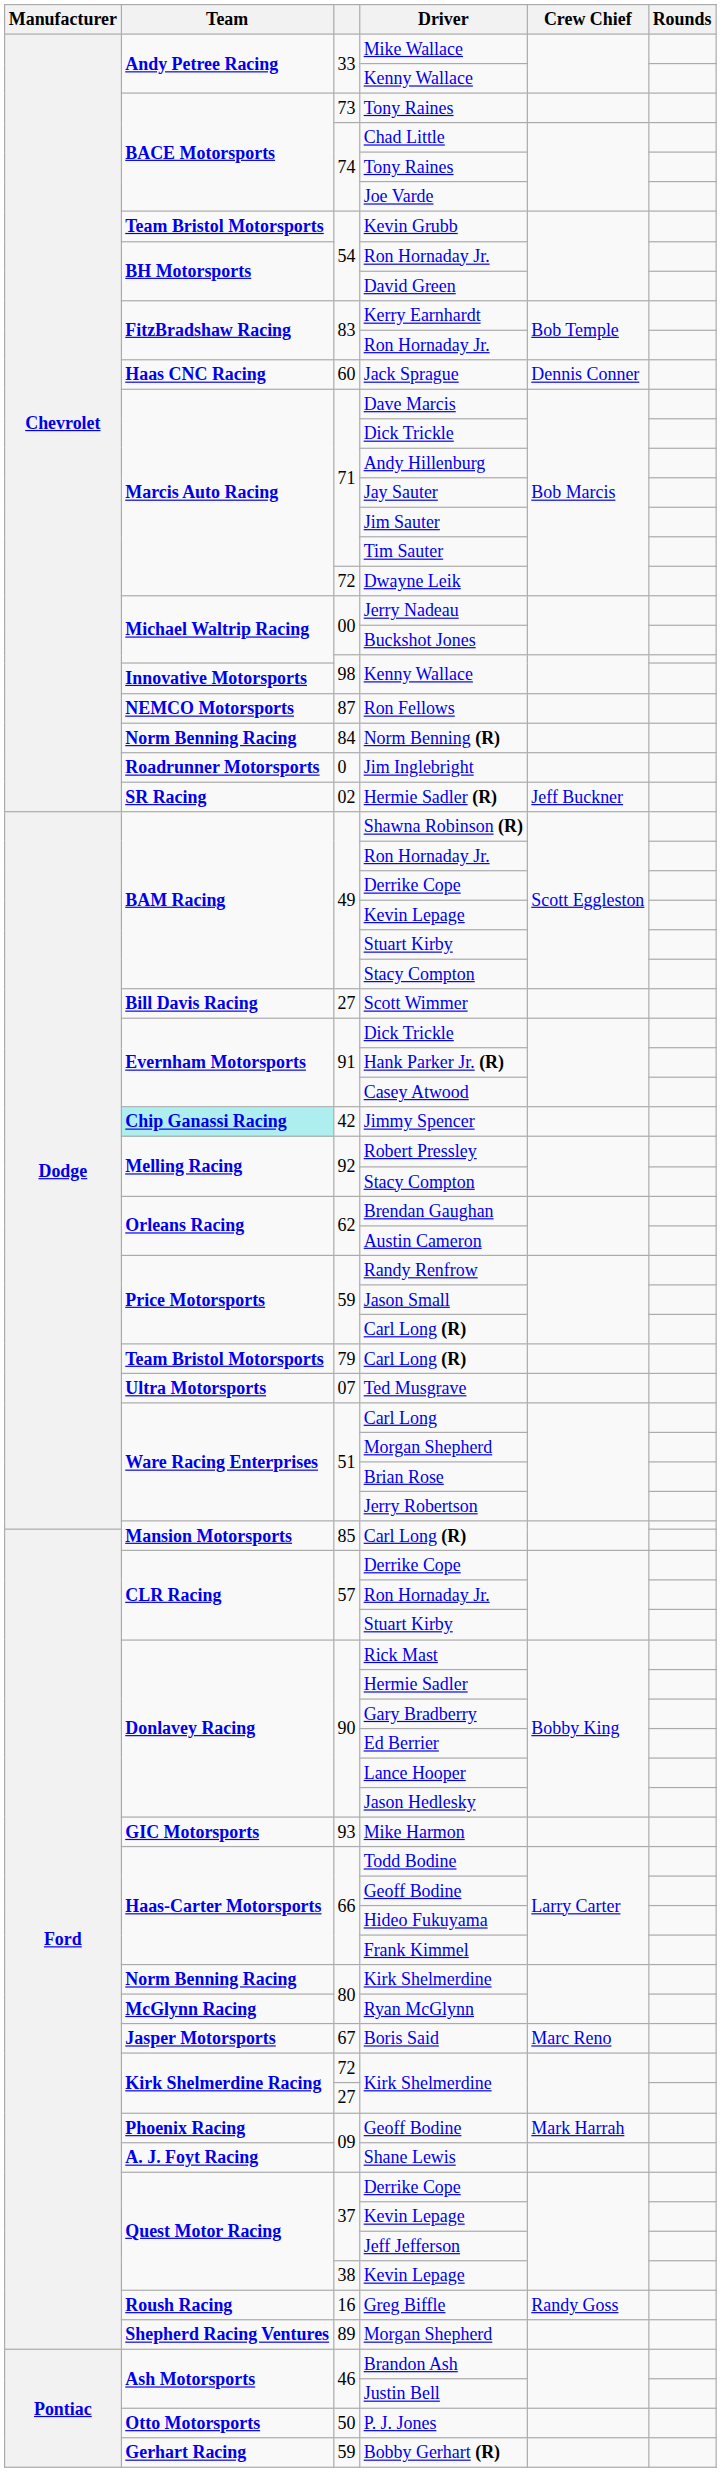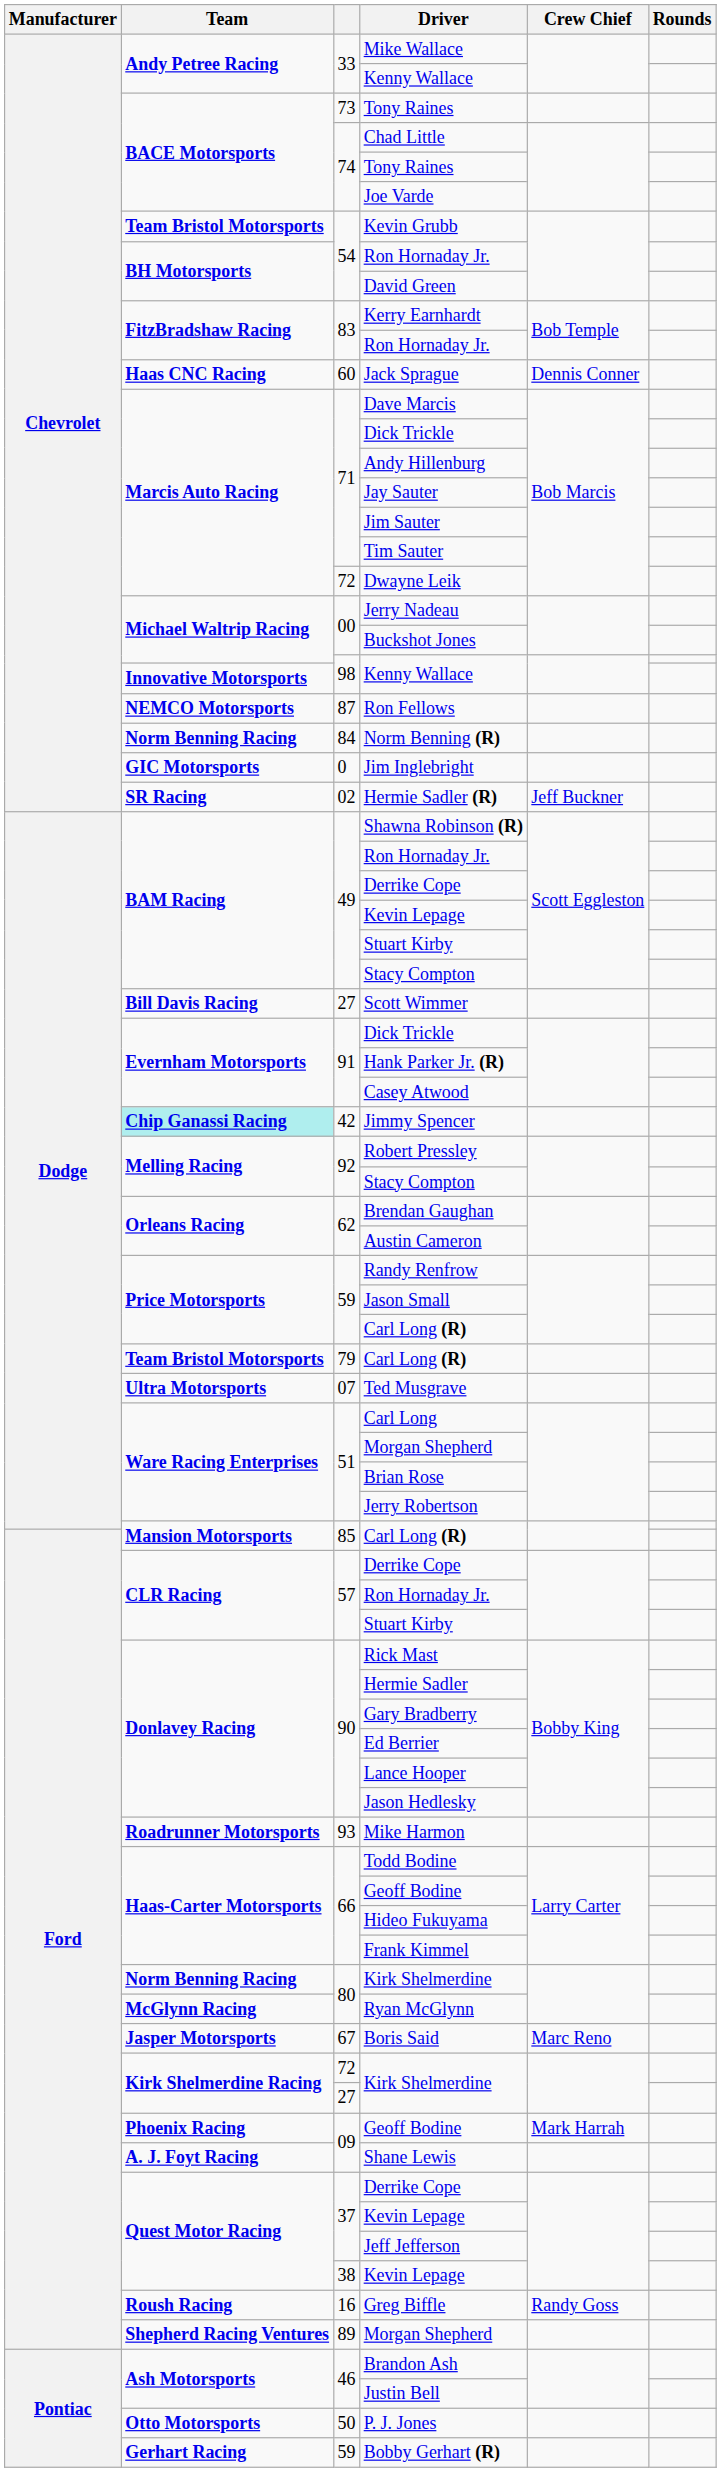 <table class="wikitable sortable" style="font-size: 95%;">
 <tr>
 <th>Manufacturer</th>
 <th>Team</th>
 <th></th>
 <th>Driver</th>
 <th>Crew Chief</th>
 <th>Rounds</th>
 </tr>
 <tr>
 <th rowspan="27"><a href='#'>Chevrolet</a></th>
 <td rowspan=2><strong><a href='#'>Andy Petree Racing</a></strong></td>
 <td rowspan=2>33</td>
 <td><a href='#'>Mike Wallace</a></td>
 <td rowspan=2></td>
 <td></td>
 </tr>
 <tr>
 <td><a href='#'>Kenny Wallace</a></td>
 <td></td>
 </tr>
 <tr>
 <td rowspan=4><strong><a href='#'>BACE Motorsports</a></strong></td>
 <td>73</td>
 <td><a href='#'>Tony Raines</a></td>
 <td></td>
 <td></td>
 </tr>
 <tr>
 <td rowspan=3>74</td>
 <td><a href='#'>Chad Little</a></td>
 <td rowspan=3></td>
 <td></td>
 </tr>
 <tr>
 <td><a href='#'>Tony Raines</a></td>
 <td></td>
 </tr>
 <tr>
 <td><a href='#'>Joe Varde</a></td>
 <td></td>
 </tr>
 <tr>
 <td><strong><a href='#'>Team Bristol Motorsports</a></strong></td>
 <td rowspan=3>54</td>
 <td><a href='#'>Kevin Grubb</a></td>
 <td rowspan=3></td>
 <td></td>
 </tr>
 <tr>
 <td rowspan=2><strong><a href='#'>BH Motorsports</a></strong></td>
 <td><a href='#'>Ron Hornaday Jr.</a></td>
 <td></td>
 </tr>
 <tr>
 <td><a href='#'>David Green</a></td>
 <td></td>
 </tr>
 <tr>
 <td rowspan=2><strong><a href='#'>FitzBradshaw Racing</a></strong></td>
 <td rowspan=2>83</td>
 <td><a href='#'>Kerry Earnhardt</a></td>
 <td rowspan=2><a href='#'>Bob Temple</a></td>
 <td></td>
 </tr>
 <tr>
 <td><a href='#'>Ron Hornaday Jr.</a></td>
 <td></td>
 </tr>
 <tr>
 <td><strong><a href='#'>Haas CNC Racing</a></strong></td>
 <td>60</td>
 <td><a href='#'>Jack Sprague</a></td>
 <td><a href='#'>Dennis Conner</a></td>
 <td></td>
 </tr>
 <tr>
 <td rowspan=7><strong><a href='#'>Marcis Auto Racing</a></strong></td>
 <td rowspan=6>71</td>
 <td><a href='#'>Dave Marcis</a></td>
 <td rowspan=7><a href='#'>Bob Marcis</a></td>
 <td></td>
 </tr>
 <tr>
 <td><a href='#'>Dick Trickle</a></td>
 <td></td>
 </tr>
 <tr>
 <td><a href='#'>Andy Hillenburg</a></td>
 <td></td>
 </tr>
 <tr>
 <td><a href='#'>Jay Sauter</a></td>
 <td></td>
 </tr>
 <tr>
 <td><a href='#'>Jim Sauter</a></td>
 <td></td>
 </tr>
 <tr>
 <td><a href='#'>Tim Sauter</a></td>
 <td></td>
 </tr>
 <tr>
 <td>72</td>
 <td><a href='#'>Dwayne Leik</a></td>
 <td></td>
 </tr>
 <tr>
 <td rowspan=3><strong><a href='#'>Michael Waltrip Racing</a></strong></td>
 <td rowspan=2>00</td>
 <td><a href='#'>Jerry Nadeau</a></td>
 <td rowspan=2></td>
 <td></td>
 </tr>
 <tr>
 <td><a href='#'>Buckshot Jones</a></td>
 <td></td>
 </tr>
 <tr>
 <td rowspan=2>98</td>
 <td rowspan=2><a href='#'>Kenny Wallace</a></td>
 <td rowspan=2></td>
 <td></td>
 </tr>
 <tr>
 <td><strong><a href='#'>Innovative Motorsports</a></strong></td>
 <td></td>
 </tr>
 <tr>
 <td><strong><a href='#'>NEMCO Motorsports</a></strong></td>
 <td>87</td>
 <td><a href='#'>Ron Fellows</a></td>
 <td></td>
 <td></td>
 </tr>
 <tr>
 <td><strong><a href='#'>Norm Benning Racing</a></strong></td>
 <td>84</td>
 <td><a href='#'>Norm Benning</a> <strong>(R)</strong></td>
 <td></td>
 <td></td>
 </tr>
 <tr>
-<td><strong><a href='#'>Roadrunner Motorsports</a></strong></td>
+<td><strong><a href='#'>GIC Motorsports</a></strong></td>
 <td>0</td>
 <td><a href='#'>Jim Inglebright</a></td>
 <td></td>
 <td></td>
 </tr>
 <tr>
 <td><strong><a href='#'>SR Racing</a></strong></td>
 <td>02</td>
 <td><a href='#'>Hermie Sadler</a> <strong>(R)</strong></td>
 <td><a href='#'>Jeff Buckner</a></td>
 <td></td>
 </tr>
 <tr>
 <th rowspan=25><a href='#'>Dodge</a></th>
 <td rowspan=6><strong><a href='#'>BAM Racing</a></strong></td>
 <td rowspan=6>49</td>
 <td><a href='#'>Shawna Robinson</a> <strong>(R)</strong></td>
 <td rowspan=6><a href='#'>Scott Eggleston</a></td>
 <td></td>
 </tr>
 <tr>
 <td><a href='#'>Ron Hornaday Jr.</a></td>
 <td></td>
 </tr>
 <tr>
 <td><a href='#'>Derrike Cope</a></td>
 <td></td>
 </tr>
 <tr>
 <td><a href='#'>Kevin Lepage</a></td>
 <td></td>
 </tr>
 <tr>
 <td><a href='#'>Stuart Kirby</a></td>
 <td></td>
 </tr>
 <tr>
 <td><a href='#'>Stacy Compton</a></td>
 <td></td>
 </tr>
 <tr>
 <td><strong><a href='#'>Bill Davis Racing</a></strong></td>
 <td>27</td>
 <td><a href='#'>Scott Wimmer</a></td>
 <td></td>
 <td></td>
 </tr>
 <tr>
 <td rowspan=3><strong><a href='#'>Evernham Motorsports</a></strong></td>
 <td rowspan=3>91</td>
 <td><a href='#'>Dick Trickle</a></td>
 <td rowspan=3></td>
 <td></td>
 </tr>
 <tr>
 <td><a href='#'>Hank Parker Jr.</a> <strong>(R)</strong></td>
 <td></td>
 </tr>
 <tr>
 <td><a href='#'>Casey Atwood</a></td>
 <td></td>
 </tr>
 <tr>
 <td style="background: paleturquoise;"><strong><a href='#'>Chip Ganassi Racing</a></strong></td>
 <td>42</td>
 <td><a href='#'>Jimmy Spencer</a></td>
 <td></td>
 <td></td>
 </tr>
 <tr>
 <td rowspan=2><strong><a href='#'>Melling Racing</a></strong></td>
 <td rowspan=2>92</td>
 <td><a href='#'>Robert Pressley</a></td>
 <td rowspan=2></td>
 <td></td>
 </tr>
 <tr>
 <td><a href='#'>Stacy Compton</a></td>
 <td></td>
 </tr>
 <tr>
 <td rowspan=2><strong><a href='#'>Orleans Racing</a></strong></td>
 <td rowspan=2>62</td>
 <td><a href='#'>Brendan Gaughan</a></td>
 <td rowspan=2></td>
 <td></td>
 </tr>
 <tr>
 <td><a href='#'>Austin Cameron</a></td>
 <td></td>
 </tr>
 <tr>
 <td rowspan=3><strong><a href='#'>Price Motorsports</a></strong></td>
 <td rowspan=3>59</td>
 <td><a href='#'>Randy Renfrow</a></td>
 <td rowspan=3></td>
 <td></td>
 </tr>
 <tr>
 <td><a href='#'>Jason Small</a></td>
 <td></td>
 </tr>
 <tr>
 <td><a href='#'>Carl Long</a> <strong>(R)</strong></td>
 <td></td>
 </tr>
 <tr>
 <td><strong><a href='#'>Team Bristol Motorsports</a></strong></td>
 <td>79</td>
 <td><a href='#'>Carl Long</a> <strong>(R)</strong></td>
 <td></td>
 <td></td>
 </tr>
 <tr>
 <td><strong><a href='#'>Ultra Motorsports</a></strong></td>
 <td>07</td>
 <td><a href='#'>Ted Musgrave</a></td>
 <td></td>
 <td></td>
 </tr>
 <tr>
 <td rowspan=4><strong><a href='#'>Ware Racing Enterprises</a></strong></td>
 <td rowspan=4>51</td>
 <td><a href='#'>Carl Long</a></td>
 <td rowspan=4></td>
 <td></td>
 </tr>
 <tr>
 <td><a href='#'>Morgan Shepherd</a></td>
 <td></td>
 </tr>
 <tr>
 <td><a href='#'>Brian Rose</a></td>
 <td></td>
 </tr>
 <tr>
 <td><a href='#'>Jerry Robertson</a></td>
 <td></td>
 </tr>
 <tr>
 <td rowspan=2><strong><a href='#'>Mansion Motorsports</a></strong></td>
 <td rowspan=2>85</td>
 <td rowspan=2><a href='#'>Carl Long</a> <strong>(R)</strong></td>
 <td rowspan=2></td>
 <td></td>
 </tr>
 <tr>
 <th rowspan=28><a href='#'>Ford</a></th>
 <td></td>
 </tr>
 <tr>
 <td rowspan=3><strong><a href='#'>CLR Racing</a></strong></td>
 <td rowspan=3>57</td>
 <td><a href='#'>Derrike Cope</a></td>
 <td rowspan=3></td>
 <td></td>
 </tr>
 <tr>
 <td><a href='#'>Ron Hornaday Jr.</a></td>
 <td></td>
 </tr>
 <tr>
 <td><a href='#'>Stuart Kirby</a></td>
 <td></td>
 </tr>
 <tr>
 <td rowspan=6><strong><a href='#'>Donlavey Racing</a></strong></td>
 <td rowspan=6>90</td>
 <td><a href='#'>Rick Mast</a></td>
 <td rowspan=6><a href='#'>Bobby King</a></td>
 <td></td>
 </tr>
 <tr>
 <td><a href='#'>Hermie Sadler</a></td>
 <td></td>
 </tr>
 <tr>
 <td><a href='#'>Gary Bradberry</a></td>
 <td></td>
 </tr>
 <tr>
 <td><a href='#'>Ed Berrier</a></td>
 <td></td>
 </tr>
 <tr>
 <td><a href='#'>Lance Hooper</a></td>
 <td></td>
 </tr>
 <tr>
 <td><a href='#'>Jason Hedlesky</a></td>
 <td></td>
 </tr>
 <tr>
-<td><strong><a href='#'>GIC Motorsports</a></strong></td>
+<td><strong><a href='#'>Roadrunner Motorsports</a></strong></td>
 <td>93</td>
 <td><a href='#'>Mike Harmon</a></td>
 <td></td>
 <td></td>
 </tr>
 <tr>
 <td rowspan=4><strong><a href='#'>Haas-Carter Motorsports</a></strong></td>
 <td rowspan=4>66</td>
 <td><a href='#'>Todd Bodine</a></td>
 <td rowspan=4><a href='#'>Larry Carter</a></td>
 <td></td>
 </tr>
 <tr>
 <td><a href='#'>Geoff Bodine</a></td>
 <td></td>
 </tr>
 <tr>
 <td><a href='#'>Hideo Fukuyama</a></td>
 <td></td>
 </tr>
 <tr>
 <td><a href='#'>Frank Kimmel</a></td>
 <td></td>
 </tr>
 <tr>
 <td><strong><a href='#'>Norm Benning Racing</a></strong></td>
 <td rowspan=2>80</td>
 <td><a href='#'>Kirk Shelmerdine</a></td>
 <td rowspan=2></td>
 <td></td>
 </tr>
 <tr>
 <td><strong><a href='#'>McGlynn Racing</a></strong></td>
 <td><a href='#'>Ryan McGlynn</a></td>
 <td></td>
 </tr>
 <tr>
 <td><strong><a href='#'>Jasper Motorsports</a></strong></td>
 <td>67</td>
 <td><a href='#'>Boris Said</a></td>
 <td><a href='#'>Marc Reno</a></td>
 <td></td>
 </tr>
 <tr>
 <td rowspan=2><strong><a href='#'>Kirk Shelmerdine Racing</a></strong></td>
 <td>72</td>
 <td rowspan=2><a href='#'>Kirk Shelmerdine</a></td>
 <td rowspan=2></td>
 <td></td>
 </tr>
 <tr>
 <td>27</td>
 <td></td>
 </tr>
 <tr>
 <td><strong><a href='#'>Phoenix Racing</a></strong></td>
 <td rowspan=2>09</td>
 <td><a href='#'>Geoff Bodine</a></td>
 <td><a href='#'>Mark Harrah</a></td>
 <td></td>
 </tr>
 <tr>
 <td><strong><a href='#'>A. J. Foyt Racing</a></strong></td>
 <td><a href='#'>Shane Lewis</a></td>
 <td></td>
 <td></td>
 </tr>
 <tr>
 <td rowspan=4><strong><a href='#'>Quest Motor Racing</a></strong></td>
 <td rowspan=3>37</td>
 <td><a href='#'>Derrike Cope</a></td>
 <td rowspan=4></td>
 <td></td>
 </tr>
 <tr>
 <td><a href='#'>Kevin Lepage</a></td>
 <td></td>
 </tr>
 <tr>
 <td><a href='#'>Jeff Jefferson</a></td>
 <td></td>
 </tr>
 <tr>
 <td>38</td>
 <td><a href='#'>Kevin Lepage</a></td>
 <td></td>
 </tr>
 <tr>
 <td><strong><a href='#'>Roush Racing</a></strong></td>
 <td>16</td>
 <td><a href='#'>Greg Biffle</a></td>
 <td><a href='#'>Randy Goss</a></td>
 <td></td>
 </tr>
 <tr>
 <td><strong><a href='#'>Shepherd Racing Ventures</a></strong></td>
 <td>89</td>
 <td><a href='#'>Morgan Shepherd</a></td>
 <td></td>
 <td></td>
 </tr>
 <tr>
 <th rowspan=4><a href='#'>Pontiac</a></th>
 <td rowspan=2><strong><a href='#'>Ash Motorsports</a></strong></td>
 <td rowspan=2>46</td>
 <td><a href='#'>Brandon Ash</a></td>
 <td rowspan=2></td>
 <td></td>
 </tr>
 <tr>
 <td><a href='#'>Justin Bell</a></td>
 <td></td>
 </tr>
 <tr>
 <td><strong><a href='#'>Otto Motorsports</a></strong></td>
 <td>50</td>
 <td><a href='#'>P. J. Jones</a></td>
 <td></td>
 <td></td>
 </tr>
 <tr>
 <td><strong><a href='#'>Gerhart Racing</a></strong></td>
 <td>59</td>
 <td><a href='#'>Bobby Gerhart</a> <strong>(R)</strong></td>
 <td></td>
 <td></td>
 </tr>
 </table>
